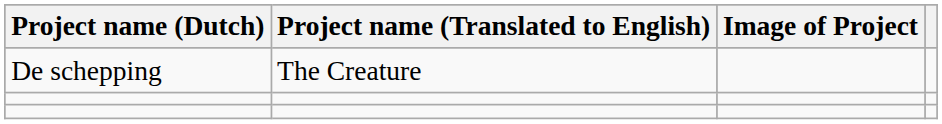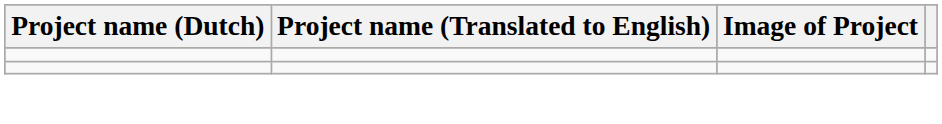 <table class="wikitable">
 <tr>
 <th>Project name (Dutch)</th>
 <th>Project name (Translated to English)</th>
 <th>Image of Project</th>
 <th></th>
-</tr>
-<tr>
-<td>De schepping</td>
-<td>The Creature</td>
-<td></td>
-<td></td>
 </tr>
 <tr>
 <td></td>
 <td></td>
 <td></td>
 <td></td>
 </tr>
 <tr>
 <td></td>
 <td></td>
 <td></td>
 <td></td>
 </tr>
 </table>
